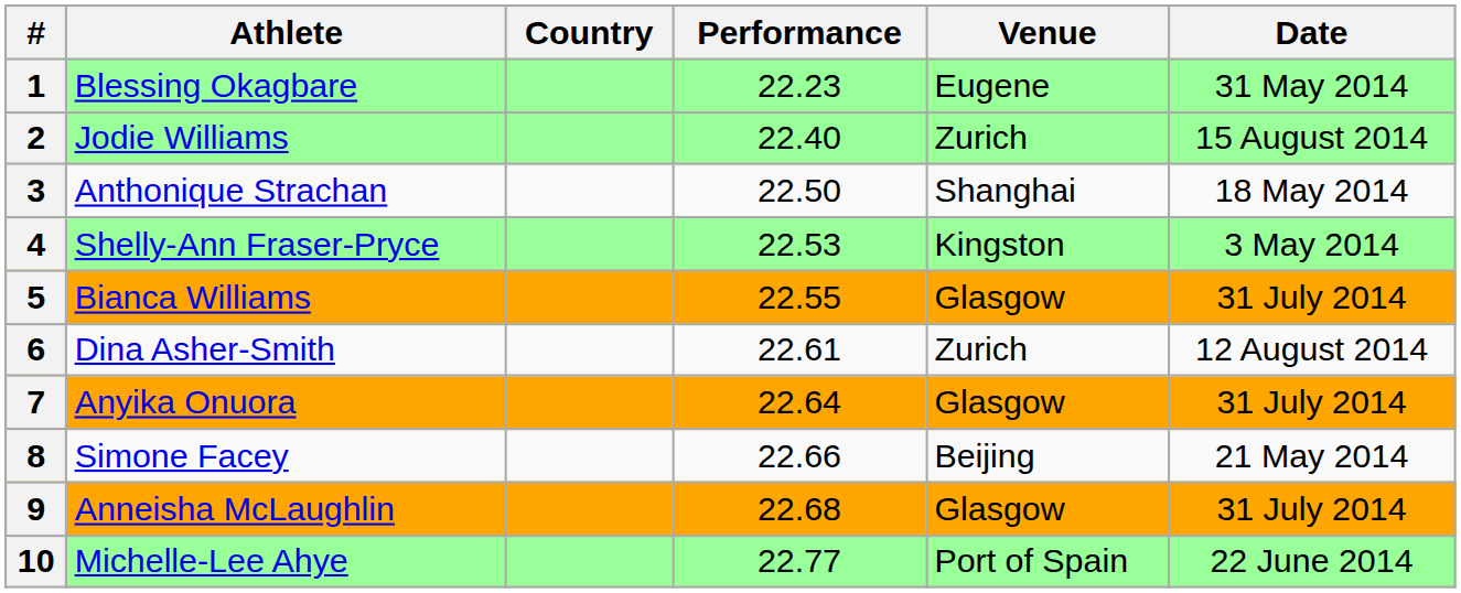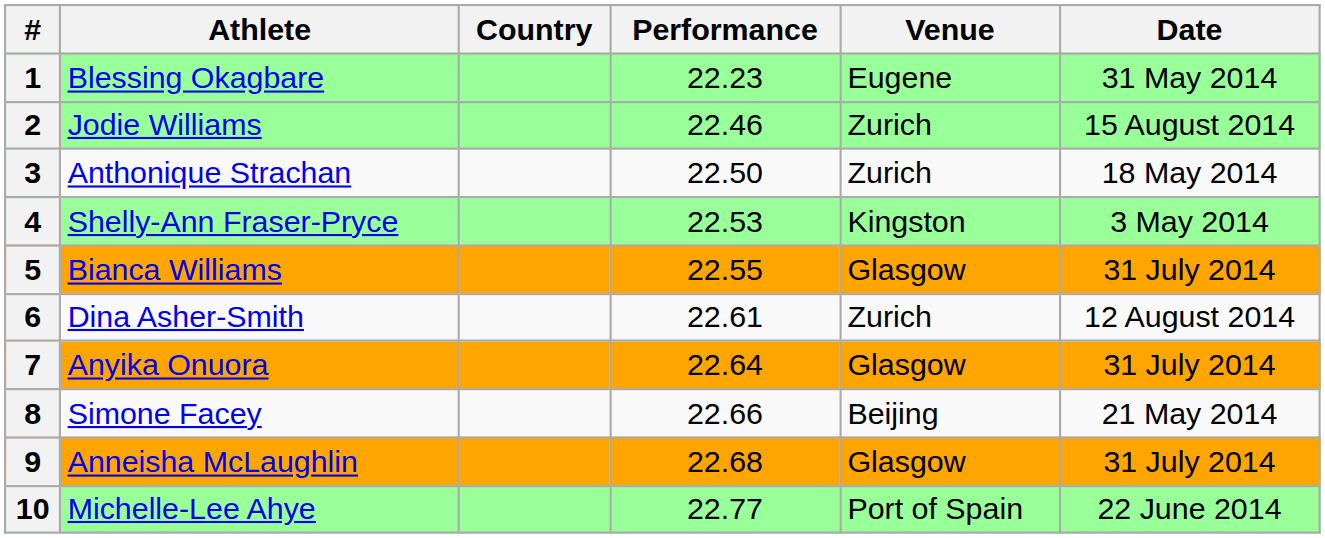 <table class="wikitable" width=100% style="font-size:90%; text-align:center;">
 <tr>
 <th>#</th>
 <th>Athlete</th>
 <th>Country</th>
 <th>Performance</th>
 <th>Venue</th>
 <th>Date</th>
 </tr>
 <tr bgcolor="99FF99">
 <th>1</th>
 <td align=left><a href='#'>Blessing Okagbare</a></td>
 <td align=left></td>
 <td align=center>22.23</td>
 <td align=left> Eugene</td>
 <td>31 May 2014</td>
 </tr>
 <tr bgcolor="99FF99">
 <th>2</th>
 <td align=left><a href='#'>Jodie Williams</a></td>
 <td align=left></td>
-<td align=center>22.40</td>
+<td align=center>22.46</td>
 <td align=left> Zurich</td>
 <td>15 August 2014</td>
 </tr>
 <tr>
 <th>3</th>
 <td align=left><a href='#'>Anthonique Strachan</a></td>
 <td align=left></td>
 <td align=center>22.50</td>
-<td align=left> Shanghai</td>
+<td align=left> Zurich</td>
 <td>18 May 2014</td>
 </tr>
 <tr bgcolor="99FF99">
 <th>4</th>
 <td align=left><a href='#'>Shelly-Ann Fraser-Pryce</a></td>
 <td align=left></td>
 <td align=center>22.53</td>
 <td align=left> Kingston</td>
 <td>3 May 2014</td>
 </tr>
 <tr bgcolor="orange">
 <th>5</th>
 <td align=left><a href='#'>Bianca Williams</a></td>
 <td align=left></td>
 <td align=center>22.55</td>
 <td align=left> Glasgow</td>
 <td>31 July 2014</td>
 </tr>
 <tr>
 <th>6</th>
 <td align=left><a href='#'>Dina Asher-Smith</a></td>
 <td align=left></td>
 <td align=center>22.61</td>
 <td align=left> Zurich</td>
 <td>12 August 2014</td>
 </tr>
 <tr bgcolor="orange">
 <th>7</th>
 <td align=left><a href='#'>Anyika Onuora</a></td>
 <td align=left></td>
 <td align=center>22.64</td>
 <td align=left> Glasgow</td>
 <td>31 July 2014</td>
 </tr>
 <tr>
 <th>8</th>
 <td align=left><a href='#'>Simone Facey</a></td>
 <td align=left></td>
 <td align=center>22.66</td>
 <td align=left> Beijing</td>
 <td align=center>21 May 2014</td>
 </tr>
 <tr bgcolor="orange">
 <th>9</th>
 <td align=left><a href='#'>Anneisha McLaughlin</a></td>
 <td align=left></td>
 <td align=center>22.68</td>
 <td align=left> Glasgow</td>
 <td>31 July 2014</td>
 </tr>
 <tr bgcolor="99FF99">
 <th>10</th>
 <td align=left><a href='#'>Michelle-Lee Ahye</a></td>
 <td align=left></td>
 <td align=center>22.77</td>
 <td align=left> Port of Spain</td>
 <td>22 June 2014</td>
 </tr>
 </table>
